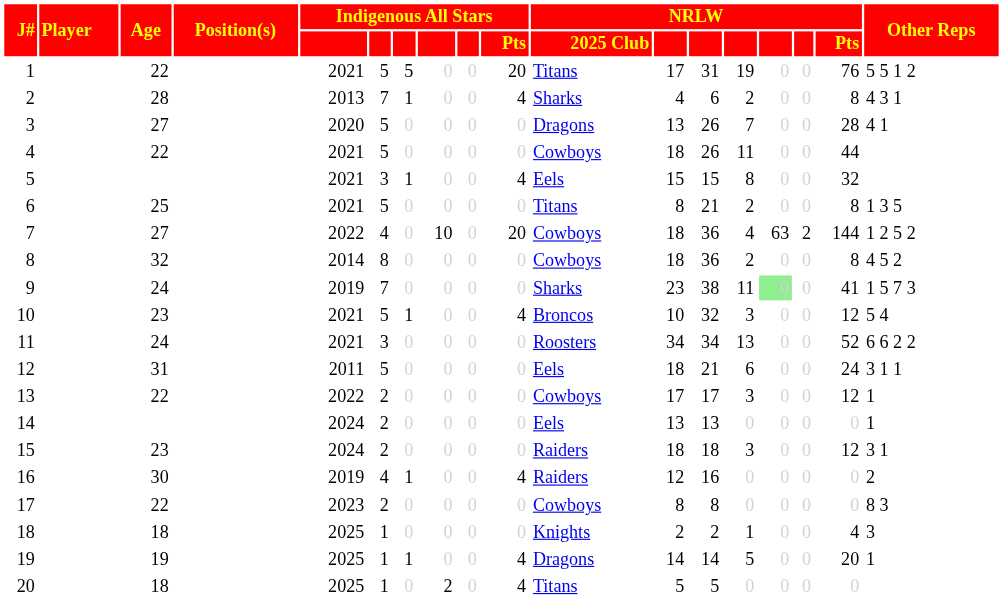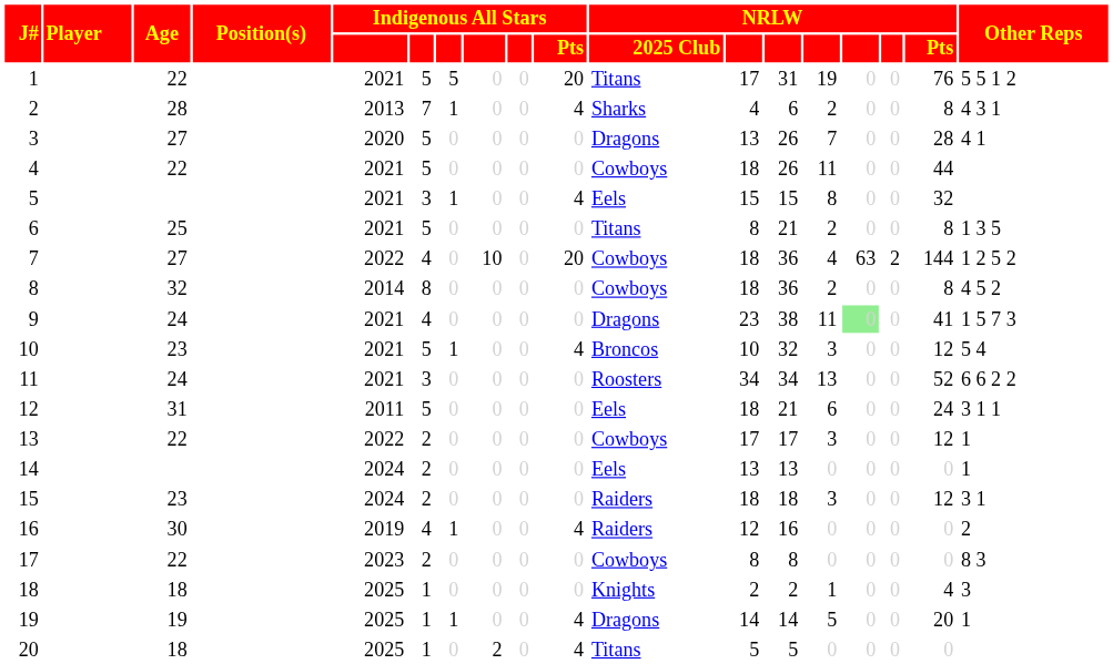 <table class="sortable" border="0" cellspacing="2" cellpadding="2" style="width:100%; text-align:right;">
 <tr style="background:red; color:yellow;">
 <th rowspan=2 class="unsortable">J#</th>
 <th rowspan=2 align=left>Player</th>
 <th rowspan=2 class="unsortable" align=center>Age</th>
 <th rowspan=2 align=center>Position(s)</th>
 <th colspan=6 align=center>Indigenous All Stars</th>
 <th colspan=7 align=center>NRLW</th>
 <th rowspan=2 align=center class="unsortable">Other Reps</th>
 </tr>
 <tr style="background:red; color:yellow;">
 <th class="unsortable"></th>
 <th class="unsortable"></th>
 <th class="unsortable"></th>
 <th class="unsortable"></th>
 <th class="unsortable"></th>
 <th class="unsortable">Pts</th>
 <th>2025 Club</th>
 <th class="unsortable"></th>
 <th class="unsortable"></th>
 <th class="unsortable"></th>
 <th class="unsortable"></th>
 <th class="unsortable"></th>
 <th class="unsortable">Pts</th>
 </tr>
 <tr>
 <td>1</td>
 <td align=left></td>
 <td>22</td>
 <td align=center></td>
 <td>2021</td>
 <td>5</td>
 <td>5</td>
 <td style="color:lightgray">0</td>
 <td style="color:lightgray">0</td>
 <td>20</td>
 <td align=left> <a href='#'>Titans</a></td>
 <td>17</td>
 <td>31</td>
 <td>19</td>
 <td style="color:lightgray">0</td>
 <td style="color:lightgray">0</td>
 <td>76</td>
 <td align=left> 5  5  1  2</td>
 </tr>
 <tr>
 <td>2</td>
 <td align=left></td>
 <td>28</td>
 <td align=center></td>
 <td>2013</td>
 <td>7</td>
 <td>1</td>
 <td style="color:lightgray">0</td>
 <td style="color:lightgray">0</td>
 <td>4</td>
 <td align=left> <a href='#'>Sharks</a></td>
 <td>4</td>
 <td>6</td>
 <td>2</td>
 <td style="color:lightgray">0</td>
 <td style="color:lightgray">0</td>
 <td>8</td>
 <td align=left> 4  3  1</td>
 </tr>
 <tr>
 <td>3</td>
 <td align=left></td>
 <td>27</td>
 <td align=center></td>
 <td>2020</td>
 <td>5</td>
 <td style="color:lightgray">0</td>
 <td style="color:lightgray">0</td>
 <td style="color:lightgray">0</td>
 <td style="color:lightgray">0</td>
 <td align=left> <a href='#'>Dragons</a></td>
 <td>13</td>
 <td>26</td>
 <td>7</td>
 <td style="color:lightgray">0</td>
 <td style="color:lightgray">0</td>
 <td>28</td>
 <td align=left> 4  1</td>
 </tr>
 <tr>
 <td>4</td>
 <td align=left></td>
 <td>22</td>
 <td align=center></td>
 <td>2021</td>
 <td>5</td>
 <td style="color:lightgray">0</td>
 <td style="color:lightgray">0</td>
 <td style="color:lightgray">0</td>
 <td style="color:lightgray">0</td>
 <td align=left> <a href='#'>Cowboys</a></td>
 <td>18</td>
 <td>26</td>
 <td>11</td>
 <td style="color:lightgray">0</td>
 <td style="color:lightgray">0</td>
 <td>44</td>
 <td align=center></td>
 </tr>
 <tr>
 <td>5</td>
 <td align=left></td>
 <td></td>
 <td align=center></td>
 <td>2021</td>
 <td>3</td>
 <td>1</td>
 <td style="color:lightgray">0</td>
 <td style="color:lightgray">0</td>
 <td>4</td>
 <td align=left> <a href='#'>Eels</a></td>
 <td>15</td>
 <td>15</td>
 <td>8</td>
 <td style="color:lightgray">0</td>
 <td style="color:lightgray">0</td>
 <td>32</td>
 <td align=center></td>
 </tr>
 <tr>
 <td>6</td>
 <td align=left></td>
 <td>25</td>
 <td align=center></td>
 <td>2021</td>
 <td>5</td>
 <td style="color:lightgray">0</td>
 <td style="color:lightgray">0</td>
 <td style="color:lightgray">0</td>
 <td style="color:lightgray">0</td>
 <td align=left> <a href='#'>Titans</a></td>
 <td>8</td>
 <td>21</td>
 <td>2</td>
 <td style="color:lightgray">0</td>
 <td style="color:lightgray">0</td>
 <td>8</td>
 <td align=left> 1  3  5</td>
 </tr>
 <tr>
 <td>7</td>
 <td align=left></td>
 <td>27</td>
 <td align=center></td>
 <td>2022</td>
 <td>4</td>
 <td style="color:lightgray">0</td>
 <td>10</td>
 <td style="color:lightgray">0</td>
 <td>20</td>
 <td align=left> <a href='#'>Cowboys</a></td>
 <td>18</td>
 <td>36</td>
 <td>4</td>
 <td>63</td>
 <td>2</td>
 <td>144</td>
 <td align=left> 1  2  5  2</td>
 </tr>
 <tr>
 <td>8</td>
 <td align=left></td>
 <td>32</td>
 <td align=center></td>
 <td>2014</td>
 <td>8</td>
 <td style="color:lightgray">0</td>
 <td style="color:lightgray">0</td>
 <td style="color:lightgray">0</td>
 <td style="color:lightgray">0</td>
 <td align=left> <a href='#'>Cowboys</a></td>
 <td>18</td>
 <td>36</td>
 <td>2</td>
 <td style="color:lightgray">0</td>
 <td style="color:lightgray">0</td>
 <td>8</td>
 <td align=left> 4  5  2</td>
 </tr>
 <tr>
 <td>9</td>
 <td align=left></td>
 <td>24</td>
 <td align=center></td>
-<td>2019</td>
-<td>7</td>
+<td>2021</td>
+<td>4</td>
 <td style="color:lightgray">0</td>
 <td style="color:lightgray">0</td>
 <td style="color:lightgray">0</td>
 <td style="color:lightgray">0</td>
-<td align=left> <a href='#'>Sharks</a></td>
+<td align=left> <a href='#'>Dragons</a></td>
 <td>23</td>
 <td>38</td>
 <td>11</td>
 <td style="background: lightgreen; color:lightgray">0</td>
 <td style="color:lightgray">0</td>
 <td>41</td>
 <td align=left> 1  5  7  3</td>
 </tr>
 <tr>
 <td>10</td>
 <td align=left></td>
 <td>23</td>
 <td align=center></td>
 <td>2021</td>
 <td>5</td>
 <td>1</td>
 <td style="color:lightgray">0</td>
 <td style="color:lightgray">0</td>
 <td>4</td>
 <td align=left> <a href='#'>Broncos</a></td>
 <td>10</td>
 <td>32</td>
 <td>3</td>
 <td style="color:lightgray">0</td>
 <td style="color:lightgray">0</td>
 <td>12</td>
 <td align=left> 5  4</td>
 </tr>
 <tr>
 <td>11</td>
 <td align=left></td>
 <td>24</td>
 <td align=center></td>
 <td>2021</td>
 <td>3</td>
 <td style="color:lightgray">0</td>
 <td style="color:lightgray">0</td>
 <td style="color:lightgray">0</td>
 <td style="color:lightgray">0</td>
 <td align=left> <a href='#'>Roosters</a></td>
 <td>34</td>
 <td>34</td>
 <td>13</td>
 <td style="color:lightgray">0</td>
 <td style="color:lightgray">0</td>
 <td>52</td>
 <td align=left> 6  6  2  2</td>
 </tr>
 <tr>
 <td>12</td>
 <td align=left></td>
 <td>31</td>
 <td align=center></td>
 <td>2011</td>
 <td>5</td>
 <td style="color:lightgray">0</td>
 <td style="color:lightgray">0</td>
 <td style="color:lightgray">0</td>
 <td style="color:lightgray">0</td>
 <td align=left> <a href='#'>Eels</a></td>
 <td>18</td>
 <td>21</td>
 <td>6</td>
 <td style="color:lightgray">0</td>
 <td style="color:lightgray">0</td>
 <td>24</td>
 <td align=left> 3  1  1</td>
 </tr>
 <tr>
 <td>13</td>
 <td align=left></td>
 <td>22</td>
 <td align=center></td>
 <td>2022</td>
 <td>2</td>
 <td style="color:lightgray">0</td>
 <td style="color:lightgray">0</td>
 <td style="color:lightgray">0</td>
 <td style="color:lightgray">0</td>
 <td align=left> <a href='#'>Cowboys</a></td>
 <td>17</td>
 <td>17</td>
 <td>3</td>
 <td style="color:lightgray">0</td>
 <td style="color:lightgray">0</td>
 <td>12</td>
 <td align=left> 1</td>
 </tr>
 <tr>
 <td>14</td>
 <td align=left></td>
 <td></td>
 <td align=center></td>
 <td>2024</td>
 <td>2</td>
 <td style="color:lightgray">0</td>
 <td style="color:lightgray">0</td>
 <td style="color:lightgray">0</td>
 <td style="color:lightgray">0</td>
 <td align=left> <a href='#'>Eels</a></td>
 <td>13</td>
 <td>13</td>
 <td style="color:lightgray">0</td>
 <td style="color:lightgray">0</td>
 <td style="color:lightgray">0</td>
 <td style="color:lightgray">0</td>
 <td align=left> 1</td>
 </tr>
 <tr>
 <td>15</td>
 <td align=left></td>
 <td>23</td>
 <td align=center></td>
 <td>2024</td>
 <td>2</td>
 <td style="color:lightgray">0</td>
 <td style="color:lightgray">0</td>
 <td style="color:lightgray">0</td>
 <td style="color:lightgray">0</td>
 <td align=left> <a href='#'>Raiders</a></td>
 <td>18</td>
 <td>18</td>
 <td>3</td>
 <td style="color:lightgray">0</td>
 <td style="color:lightgray">0</td>
 <td>12</td>
 <td align=left> 3  1</td>
 </tr>
 <tr>
 <td>16</td>
 <td align=left></td>
 <td>30</td>
 <td align=center></td>
 <td>2019</td>
 <td>4</td>
 <td>1</td>
 <td style="color:lightgray">0</td>
 <td style="color:lightgray">0</td>
 <td>4</td>
 <td align=left> <a href='#'>Raiders</a></td>
 <td>12</td>
 <td>16</td>
 <td style="color:lightgray">0</td>
 <td style="color:lightgray">0</td>
 <td style="color:lightgray">0</td>
 <td style="color:lightgray">0</td>
 <td align=left> 2</td>
 </tr>
 <tr>
 <td>17</td>
 <td align=left></td>
 <td>22</td>
 <td align=center></td>
 <td>2023</td>
 <td>2</td>
 <td style="color:lightgray">0</td>
 <td style="color:lightgray">0</td>
 <td style="color:lightgray">0</td>
 <td style="color:lightgray">0</td>
 <td align=left> <a href='#'>Cowboys</a></td>
 <td>8</td>
 <td>8</td>
 <td style="color:lightgray">0</td>
 <td style="color:lightgray">0</td>
 <td style="color:lightgray">0</td>
 <td style="color:lightgray">0</td>
 <td align=left> 8  3</td>
 </tr>
 <tr>
 <td>18</td>
 <td align=left></td>
 <td>18</td>
 <td align=center></td>
 <td>2025</td>
 <td>1</td>
 <td style="color:lightgray">0</td>
 <td style="color:lightgray">0</td>
 <td style="color:lightgray">0</td>
 <td style="color:lightgray">0</td>
 <td align=left> <a href='#'>Knights</a></td>
 <td>2</td>
 <td>2</td>
 <td>1</td>
 <td style="color:lightgray">0</td>
 <td style="color:lightgray">0</td>
 <td>4</td>
 <td align=left> 3</td>
 </tr>
 <tr>
 <td>19</td>
 <td align=left></td>
 <td>19</td>
 <td align=center></td>
 <td>2025</td>
 <td>1</td>
 <td>1</td>
 <td style="color:lightgray">0</td>
 <td style="color:lightgray">0</td>
 <td>4</td>
 <td align=left> <a href='#'>Dragons</a></td>
 <td>14</td>
 <td>14</td>
 <td>5</td>
 <td style="color:lightgray">0</td>
 <td style="color:lightgray">0</td>
 <td>20</td>
 <td align=left> 1</td>
 </tr>
 <tr>
 <td>20</td>
 <td align=left></td>
 <td>18</td>
 <td align=center></td>
 <td>2025</td>
 <td>1</td>
 <td style="color:lightgray">0</td>
 <td>2</td>
 <td style="color:lightgray">0</td>
 <td>4</td>
 <td align=left> <a href='#'>Titans</a></td>
 <td>5</td>
 <td>5</td>
 <td style="color:lightgray">0</td>
 <td style="color:lightgray">0</td>
 <td style="color:lightgray">0</td>
 <td style="color:lightgray">0</td>
 <td align=center></td>
 </tr>
 </table>
